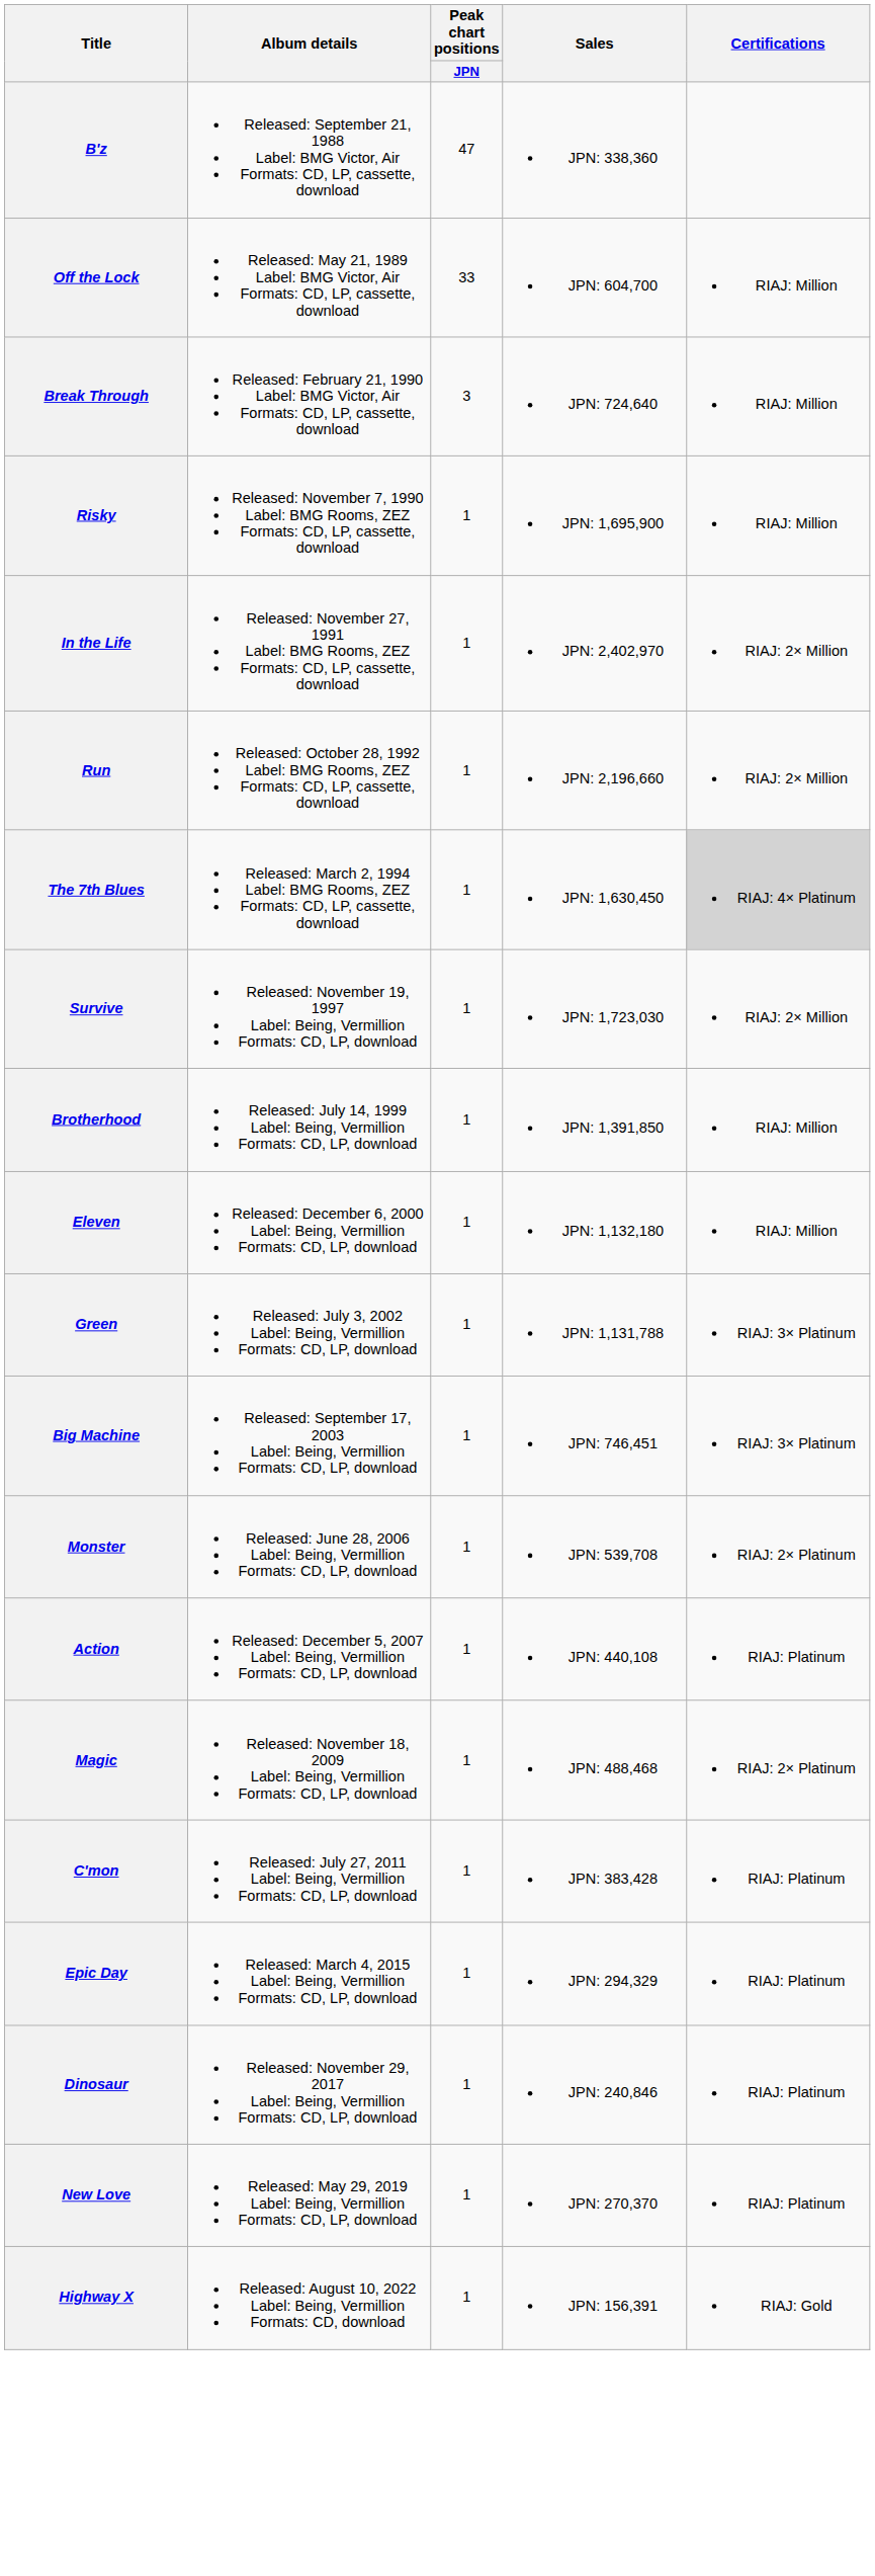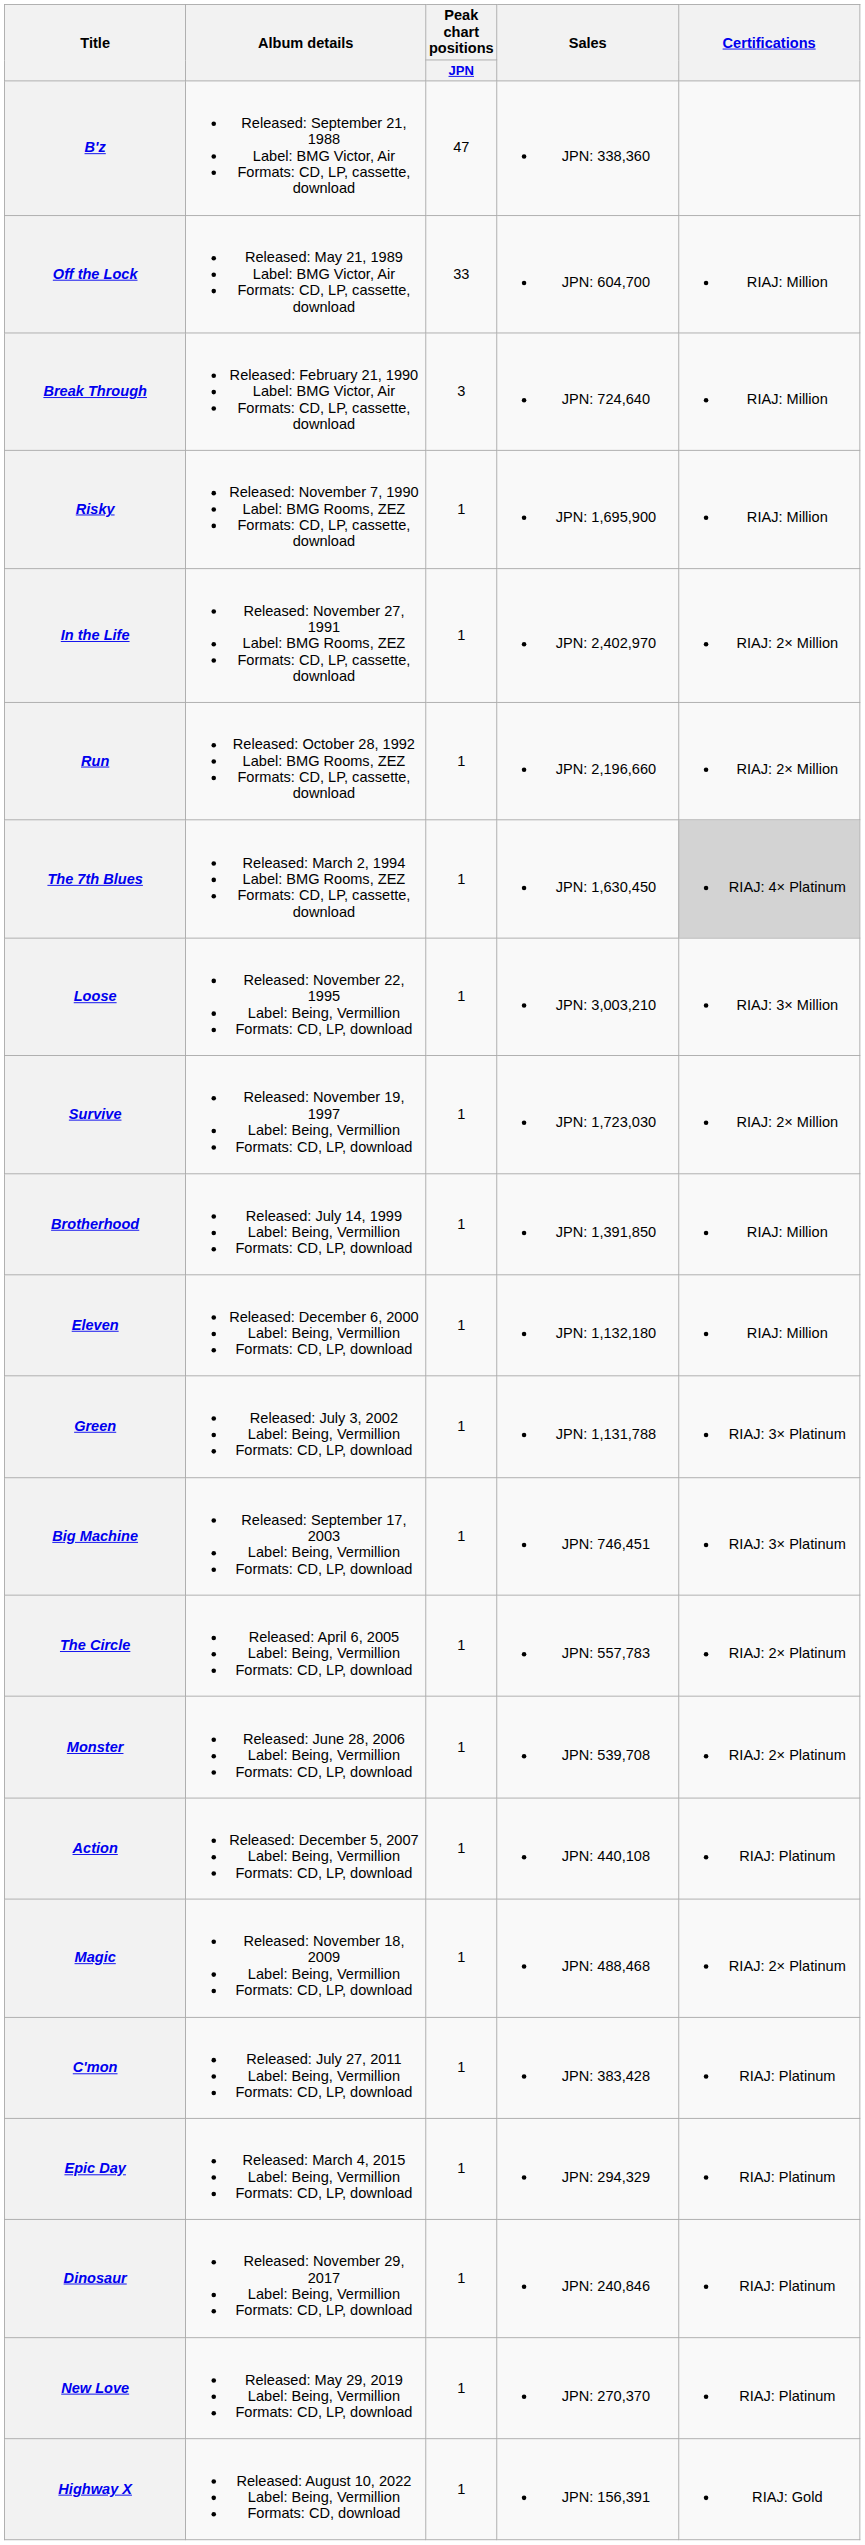 <table class="wikitable plainrowheaders" style="text-align:center;">
 <tr>
 <th scope="col" rowspan="2" style="width:12em;">Title</th>
 <th scope="col" rowspan="2" style="width:16em;">Album details</th>
 <th scope="col">Peak chart positions</th>
 <th scope="col" rowspan="2" style="width:12em;">Sales</th>
 <th scope="col" rowspan="2" style="width:12em;"><a href='#'>Certifications</a></th>
 </tr>
 <tr>
 <th scope="col" style="width:3em;font-size:90%;"><a href='#'>JPN</a><br></th>
 </tr>
 <tr>
 <th scope="row"><em><a href='#'>B'z</a></em></th>
 <td><br><ul><li>Released: September 21, 1988</li><li>Label: BMG Victor, Air</li><li>Formats: CD, LP, cassette, download</li></ul></td>
 <td>47</td>
 <td><br><ul><li>JPN: 338,360</li></ul></td>
 <td></td>
 </tr>
 <tr>
 <th scope="row"><em><a href='#'>Off the Lock</a></em></th>
 <td><br><ul><li>Released: May 21, 1989</li><li>Label: BMG Victor, Air</li><li>Formats: CD, LP, cassette, download</li></ul></td>
 <td>33</td>
 <td><br><ul><li>JPN: 604,700</li></ul></td>
 <td><br><ul><li>RIAJ: Million</li></ul></td>
 </tr>
 <tr>
 <th scope="row"><em><a href='#'>Break Through</a></em></th>
 <td><br><ul><li>Released: February 21, 1990</li><li>Label: BMG Victor, Air</li><li>Formats: CD, LP, cassette, download</li></ul></td>
 <td>3</td>
 <td><br><ul><li>JPN: 724,640</li></ul></td>
 <td><br><ul><li>RIAJ: Million</li></ul></td>
 </tr>
 <tr>
 <th scope="row"><em><a href='#'>Risky</a></em></th>
 <td><br><ul><li>Released: November 7, 1990</li><li>Label: BMG Rooms, ZEZ</li><li>Formats: CD, LP, cassette, download</li></ul></td>
 <td>1</td>
 <td><br><ul><li>JPN: 1,695,900</li></ul></td>
 <td><br><ul><li>RIAJ: Million</li></ul></td>
 </tr>
 <tr>
 <th scope="row"><em><a href='#'>In the Life</a></em></th>
 <td><br><ul><li>Released: November 27, 1991</li><li>Label: BMG Rooms, ZEZ</li><li>Formats: CD, LP, cassette, download</li></ul></td>
 <td>1</td>
 <td><br><ul><li>JPN: 2,402,970</li></ul></td>
 <td><br><ul><li>RIAJ: 2× Million</li></ul></td>
 </tr>
 <tr>
 <th scope="row"><em><a href='#'>Run</a></em></th>
 <td><br><ul><li>Released: October 28, 1992</li><li>Label: BMG Rooms, ZEZ</li><li>Formats: CD, LP, cassette, download</li></ul></td>
 <td>1</td>
 <td><br><ul><li>JPN: 2,196,660</li></ul></td>
 <td><br><ul><li>RIAJ: 2× Million</li></ul></td>
 </tr>
 <tr>
 <th scope="row"><em><a href='#'>The 7th Blues</a></em></th>
 <td><br><ul><li>Released: March 2, 1994</li><li>Label: BMG Rooms, ZEZ</li><li>Formats: CD, LP, cassette, download</li></ul></td>
 <td>1</td>
 <td><br><ul><li>JPN: 1,630,450</li></ul></td>
 <td style="background: lightgrey;"><br><ul><li>RIAJ: 4× Platinum</li></ul></td>
 </tr>
 <tr>
+<th scope="row"><em><a href='#'>Loose</a></em></th>
+<td><br><ul><li>Released: November 22, 1995</li><li>Label: Being, Vermillion</li><li>Formats: CD, LP, download</li></ul></td>
+<td>1</td>
+<td><br><ul><li>JPN: 3,003,210</li></ul></td>
+<td><br><ul><li>RIAJ: 3× Million</li></ul></td>
+</tr>
+<tr>
 <th scope="row"><em><a href='#'>Survive</a></em></th>
 <td><br><ul><li>Released: November 19, 1997</li><li>Label: Being, Vermillion</li><li>Formats: CD, LP, download</li></ul></td>
 <td>1</td>
 <td><br><ul><li>JPN: 1,723,030</li></ul></td>
 <td><br><ul><li>RIAJ: 2× Million</li></ul></td>
 </tr>
 <tr>
 <th scope="row"><em><a href='#'>Brotherhood</a></em></th>
 <td><br><ul><li>Released: July 14, 1999</li><li>Label: Being, Vermillion</li><li>Formats: CD, LP, download</li></ul></td>
 <td>1</td>
 <td><br><ul><li>JPN: 1,391,850</li></ul></td>
 <td><br><ul><li>RIAJ: Million</li></ul></td>
 </tr>
 <tr>
 <th scope="row"><em><a href='#'>Eleven</a></em></th>
 <td><br><ul><li>Released: December 6, 2000</li><li>Label: Being, Vermillion</li><li>Formats: CD, LP, download</li></ul></td>
 <td>1</td>
 <td><br><ul><li>JPN: 1,132,180</li></ul></td>
 <td><br><ul><li>RIAJ: Million</li></ul></td>
 </tr>
 <tr>
 <th scope="row"><em><a href='#'>Green</a></em></th>
 <td><br><ul><li>Released: July 3, 2002</li><li>Label: Being, Vermillion</li><li>Formats: CD, LP, download</li></ul></td>
 <td>1</td>
 <td><br><ul><li>JPN: 1,131,788</li></ul></td>
 <td><br><ul><li>RIAJ: 3× Platinum</li></ul></td>
 </tr>
 <tr>
 <th scope="row"><em><a href='#'>Big Machine</a></em></th>
 <td><br><ul><li>Released: September 17, 2003</li><li>Label: Being, Vermillion</li><li>Formats: CD, LP, download</li></ul></td>
 <td>1</td>
 <td><br><ul><li>JPN: 746,451</li></ul></td>
 <td><br><ul><li>RIAJ: 3× Platinum</li></ul></td>
+</tr>
+<tr>
+<th scope="row"><em><a href='#'>The Circle</a></em></th>
+<td><br><ul><li>Released: April 6, 2005</li><li>Label: Being, Vermillion</li><li>Formats: CD, LP, download</li></ul></td>
+<td>1</td>
+<td><br><ul><li>JPN: 557,783</li></ul></td>
+<td><br><ul><li>RIAJ: 2× Platinum</li></ul></td>
 </tr>
 <tr>
 <th scope="row"><em><a href='#'>Monster</a></em></th>
 <td><br><ul><li>Released: June 28, 2006</li><li>Label: Being, Vermillion</li><li>Formats: CD, LP, download</li></ul></td>
 <td>1</td>
 <td><br><ul><li>JPN: 539,708</li></ul></td>
 <td><br><ul><li>RIAJ: 2× Platinum</li></ul></td>
 </tr>
 <tr>
 <th scope="row"><em><a href='#'>Action</a></em></th>
 <td><br><ul><li>Released: December 5, 2007</li><li>Label: Being, Vermillion</li><li>Formats: CD, LP, download</li></ul></td>
 <td>1</td>
 <td><br><ul><li>JPN: 440,108</li></ul></td>
 <td><br><ul><li>RIAJ: Platinum</li></ul></td>
 </tr>
 <tr>
 <th scope="row"><em><a href='#'>Magic</a></em></th>
 <td><br><ul><li>Released: November 18, 2009</li><li>Label: Being, Vermillion</li><li>Formats: CD, LP, download</li></ul></td>
 <td>1</td>
 <td><br><ul><li>JPN: 488,468</li></ul></td>
 <td><br><ul><li>RIAJ: 2× Platinum</li></ul></td>
 </tr>
 <tr>
 <th scope="row"><em><a href='#'>C'mon</a></em></th>
 <td><br><ul><li>Released: July 27, 2011</li><li>Label: Being, Vermillion</li><li>Formats: CD, LP, download</li></ul></td>
 <td>1</td>
 <td><br><ul><li>JPN: 383,428</li></ul></td>
 <td><br><ul><li>RIAJ: Platinum</li></ul></td>
 </tr>
 <tr>
 <th scope="row"><em><a href='#'>Epic Day</a></em></th>
 <td><br><ul><li>Released: March 4, 2015</li><li>Label: Being, Vermillion</li><li>Formats: CD, LP, download</li></ul></td>
 <td>1</td>
 <td><br><ul><li>JPN: 294,329</li></ul></td>
 <td><br><ul><li>RIAJ: Platinum</li></ul></td>
 </tr>
 <tr>
 <th scope="row"><em><a href='#'>Dinosaur</a></em></th>
 <td><br><ul><li>Released: November 29, 2017</li><li>Label: Being, Vermillion</li><li>Formats: CD, LP, download</li></ul></td>
 <td>1</td>
 <td><br><ul><li>JPN: 240,846</li></ul></td>
 <td><br><ul><li>RIAJ: Platinum</li></ul></td>
 </tr>
 <tr>
 <th scope="row"><em><a href='#'>New Love</a></em></th>
 <td><br><ul><li>Released: May 29, 2019</li><li>Label: Being, Vermillion</li><li>Formats: CD, LP, download</li></ul></td>
 <td>1</td>
 <td><br><ul><li>JPN: 270,370</li></ul></td>
 <td><br><ul><li>RIAJ: Platinum</li></ul></td>
 </tr>
 <tr>
 <th scope="row"><em><a href='#'>Highway X</a></em></th>
 <td><br><ul><li>Released: August 10, 2022</li><li>Label: Being, Vermillion</li><li>Formats: CD, download</li></ul></td>
 <td>1</td>
 <td><br><ul><li>JPN: 156,391</li></ul></td>
 <td><br><ul><li>RIAJ: Gold</li></ul></td>
 </tr>
 </table>
